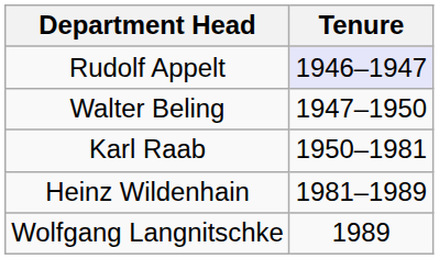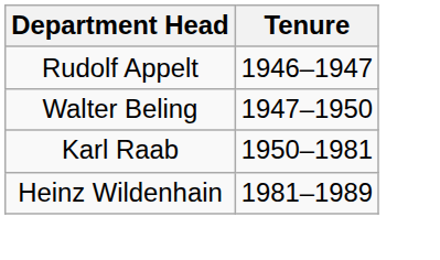 <table class="wikitable" style="text-align: center;">
 <tr>
 <th>Department Head</th>
 <th>Tenure</th>
 </tr>
 <tr>
 <td>Rudolf Appelt</td>
-<td style="background: lavender;">1946–1947</td>
+<td>1946–1947</td>
 </tr>
 <tr>
 <td>Walter Beling</td>
 <td>1947–1950</td>
 </tr>
 <tr>
 <td>Karl Raab</td>
 <td>1950–1981</td>
 </tr>
 <tr>
 <td>Heinz Wildenhain</td>
 <td>1981–1989</td>
 </tr>
-<tr>
-<td>Wolfgang Langnitschke</td>
-<td>1989</td>
-</tr>
 </table>
